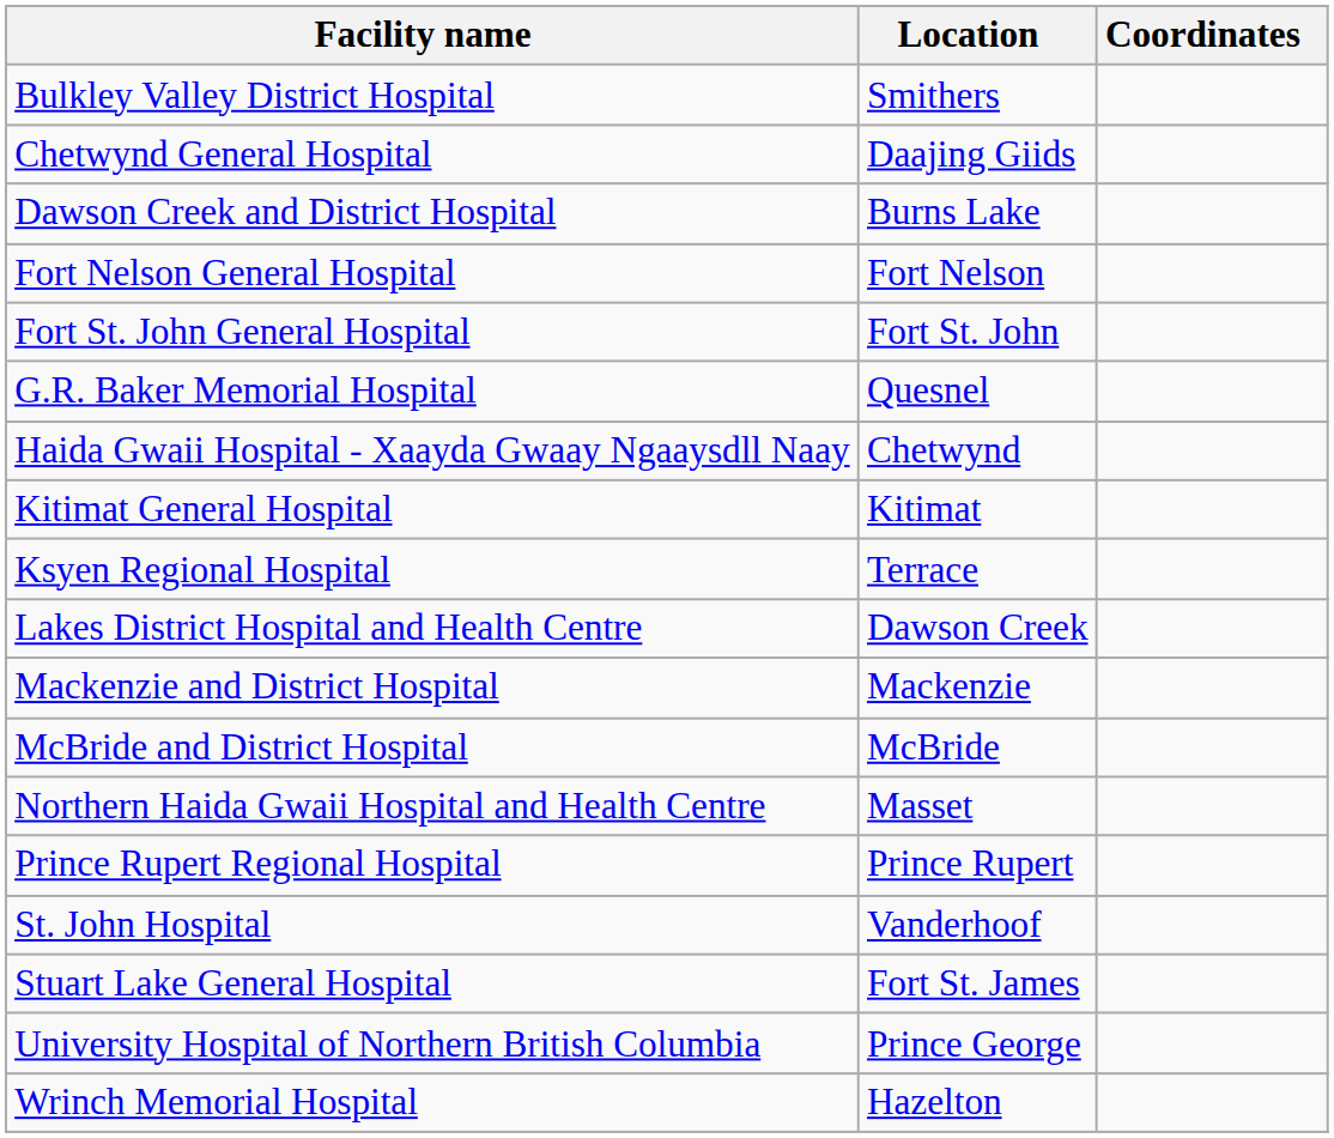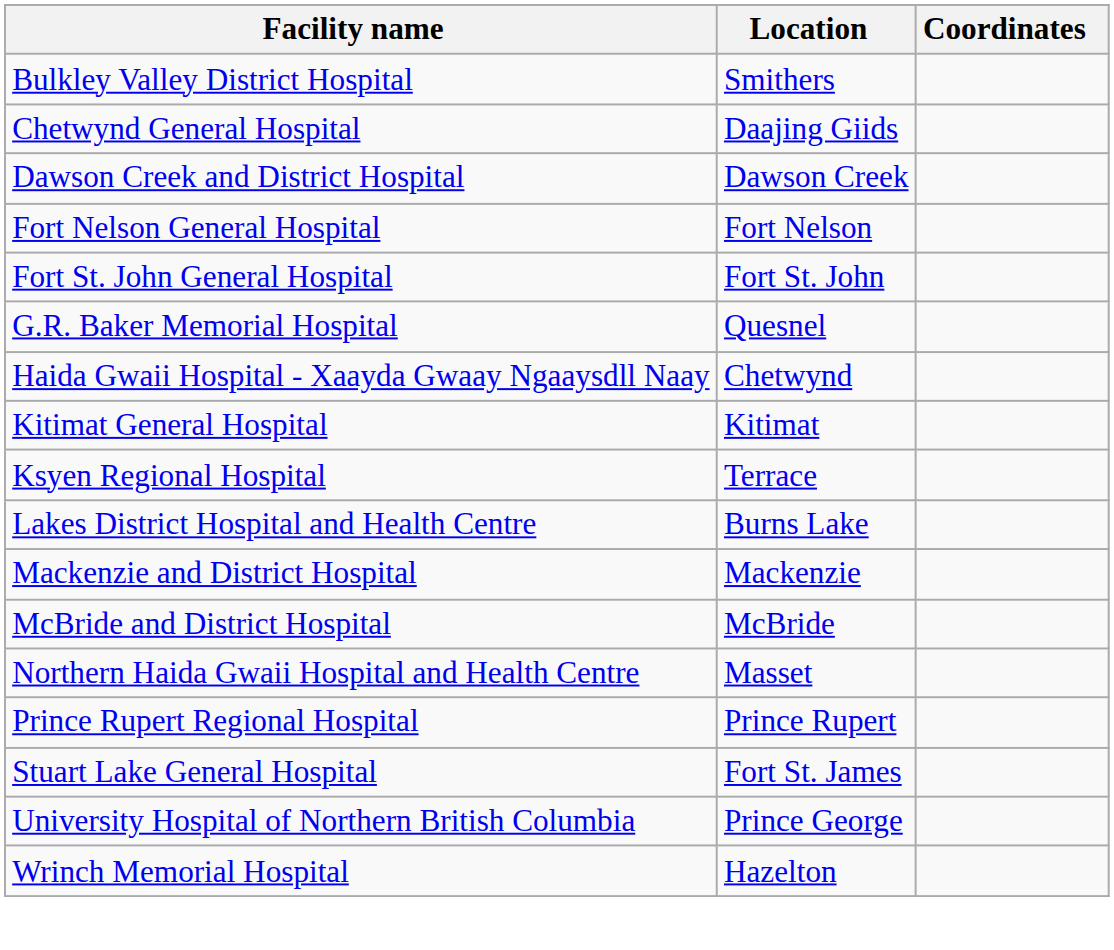 <table class="wikitable sortable">
 <tr>
 <th>Facility name  </th>
 <th>Location  </th>
 <th class="unsortable">Coordinates  </th>
 </tr>
 <tr>
 <td><a href='#'>Bulkley Valley District Hospital</a></td>
 <td><a href='#'>Smithers</a></td>
 <td></td>
 </tr>
 <tr>
 <td><a href='#'>Chetwynd General Hospital</a></td>
 <td><a href='#'>Daajing Giids</a></td>
 <td></td>
 </tr>
 <tr>
 <td><a href='#'>Dawson Creek and District Hospital</a></td>
-<td><a href='#'>Burns Lake</a></td>
+<td><a href='#'>Dawson Creek</a></td>
 <td></td>
 </tr>
 <tr>
 <td><a href='#'>Fort Nelson General Hospital</a></td>
 <td><a href='#'>Fort Nelson</a></td>
 <td></td>
 </tr>
 <tr>
 <td><a href='#'>Fort St. John General Hospital</a></td>
 <td><a href='#'>Fort St. John</a></td>
 <td></td>
 </tr>
 <tr>
 <td><a href='#'>G.R. Baker Memorial Hospital</a></td>
 <td><a href='#'>Quesnel</a></td>
 <td></td>
 </tr>
 <tr>
 <td><a href='#'>Haida Gwaii Hospital - Xaayda Gwaay Ngaaysdll Naay</a></td>
 <td><a href='#'>Chetwynd</a></td>
 <td></td>
 </tr>
 <tr>
 <td><a href='#'>Kitimat General Hospital</a></td>
 <td><a href='#'>Kitimat</a></td>
 <td></td>
 </tr>
 <tr>
 <td><a href='#'>Ksyen Regional Hospital</a></td>
 <td><a href='#'>Terrace</a></td>
 <td></td>
 </tr>
 <tr>
 <td><a href='#'>Lakes District Hospital and Health Centre</a></td>
-<td><a href='#'>Dawson Creek</a></td>
+<td><a href='#'>Burns Lake</a></td>
 <td></td>
 </tr>
 <tr>
 <td><a href='#'>Mackenzie and District Hospital</a></td>
 <td><a href='#'>Mackenzie</a></td>
 <td></td>
 </tr>
 <tr>
 <td><a href='#'>McBride and District Hospital</a></td>
 <td><a href='#'>McBride</a></td>
 <td></td>
 </tr>
 <tr>
 <td><a href='#'>Northern Haida Gwaii Hospital and Health Centre</a></td>
 <td><a href='#'>Masset</a></td>
 <td></td>
 </tr>
 <tr>
 <td><a href='#'>Prince Rupert Regional Hospital</a></td>
 <td><a href='#'>Prince Rupert</a></td>
 <td></td>
 </tr>
 <tr>
-<td><a href='#'>St. John Hospital</a></td>
-<td><a href='#'>Vanderhoof</a></td>
-<td></td>
-</tr>
-<tr>
 <td><a href='#'>Stuart Lake General Hospital</a></td>
 <td><a href='#'>Fort St. James</a></td>
 <td></td>
 </tr>
 <tr>
 <td><a href='#'>University Hospital of Northern British Columbia</a></td>
 <td><a href='#'>Prince George</a></td>
 <td></td>
 </tr>
 <tr>
 <td><a href='#'>Wrinch Memorial Hospital</a></td>
 <td><a href='#'>Hazelton</a></td>
 <td></td>
 </tr>
 </table>
